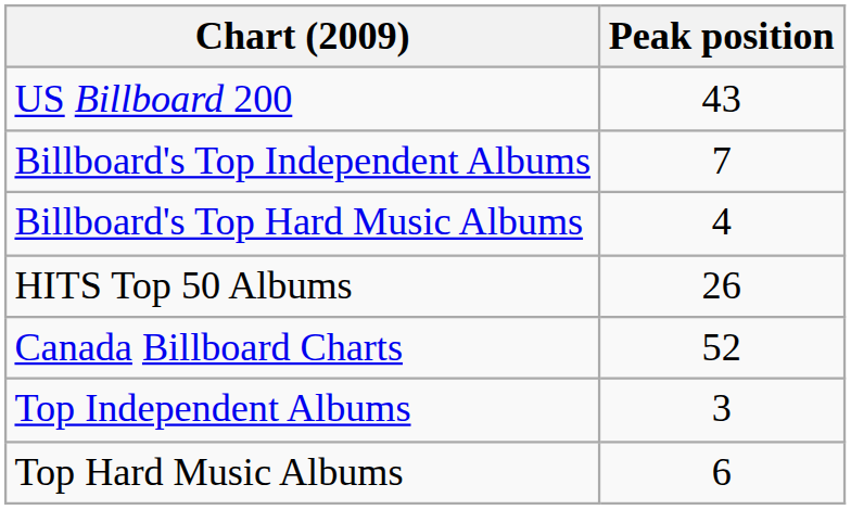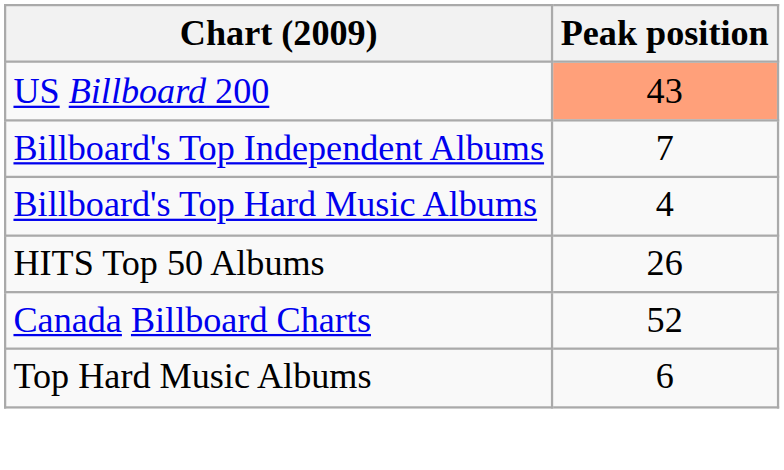 <table class="wikitable sortable">
 <tr>
 <th>Chart (2009)</th>
 <th>Peak position</th>
 </tr>
 <tr>
 <td><a href='#'>US</a> <a href='#'><em>Billboard</em> 200</a></td>
-<td align="center">43</td>
+<td align="center" style="background: lightsalmon;">43</td>
 </tr>
 <tr>
 <td><a href='#'>Billboard's Top Independent Albums</a></td>
 <td align="center">7</td>
 </tr>
 <tr>
 <td align="left"><a href='#'>Billboard's Top Hard Music Albums</a></td>
 <td align="center">4</td>
 </tr>
 <tr>
 <td align="left">HITS Top 50 Albums</td>
 <td align="center">26</td>
 </tr>
 <tr>
 <td><a href='#'>Canada</a> <a href='#'>Billboard Charts</a></td>
 <td align="center">52</td>
 </tr>
 <tr>
-<td><a href='#'>Top Independent Albums</a></td>
-<td align="center">3</td>
-</tr>
-<tr>
 <td align="left">Top Hard Music Albums</td>
 <td align="center">6</td>
 </tr>
 </table>
